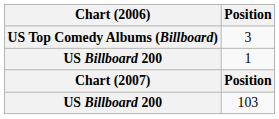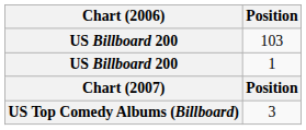 <table class="wikitable plainrowheaders" style="text-align:center">
 <tr>
 <th scope="col">Chart (2006)</th>
 <th scope="col">Position</th>
 </tr>
 <tr>
-<th scope="row">US Top Comedy Albums (<em>Billboard</em>)</th>
-<td>3</td>
+<th scope="row">US <em>Billboard</em> 200</th>
+<td>103</td>
 </tr>
 <tr>
 <th scope="row">US <em>Billboard</em> 200</th>
 <td>1</td>
 </tr>
 <tr>
 <th scope="col">Chart (2007)</th>
 <th scope="col">Position</th>
 </tr>
 <tr>
-<th scope="row">US <em>Billboard</em> 200</th>
-<td>103</td>
+<th scope="row">US Top Comedy Albums (<em>Billboard</em>)</th>
+<td>3</td>
 </tr>
 </table>
